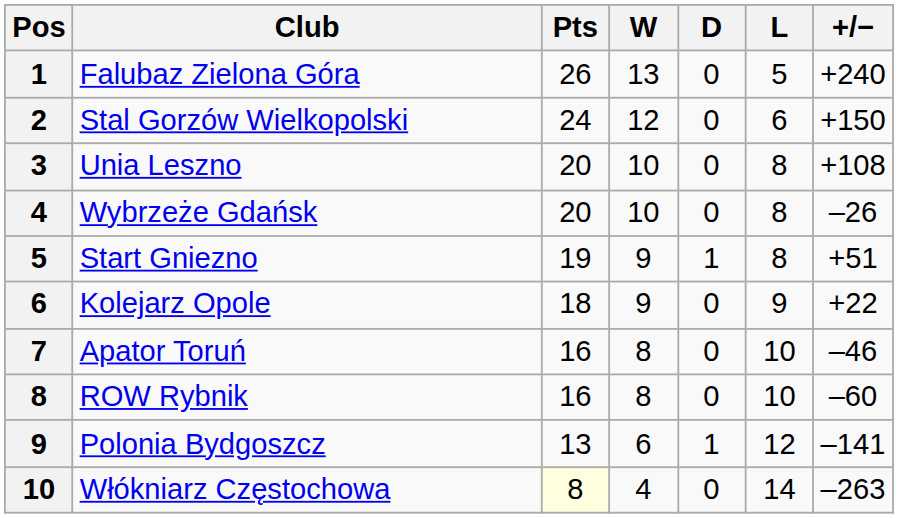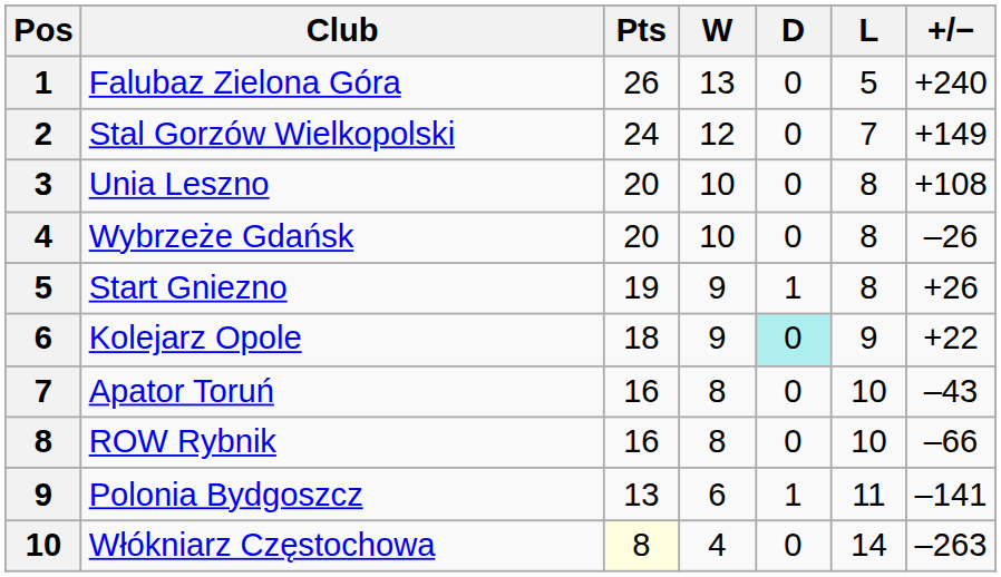 <table class="wikitable">
 <tr>
 <th width=30>Pos</th>
 <th width=250>Club</th>
 <th width=30>Pts</th>
 <th width=30>W</th>
 <th width=30>D</th>
 <th width=30>L</th>
 <th width=30>+/−</th>
 </tr>
 <tr align=center>
 <th>1</th>
 <td align=left><a href='#'>Falubaz Zielona Góra</a></td>
 <td>26</td>
 <td>13</td>
 <td>0</td>
 <td>5</td>
 <td>+240</td>
 </tr>
 <tr align=center>
 <th>2</th>
 <td align=left><a href='#'>Stal Gorzów Wielkopolski</a></td>
 <td>24</td>
 <td>12</td>
 <td>0</td>
-<td>6</td>
-<td>+150</td>
+<td>7</td>
+<td>+149</td>
 </tr>
 <tr align=center>
 <th>3</th>
 <td align=left><a href='#'>Unia Leszno</a></td>
 <td>20</td>
 <td>10</td>
 <td>0</td>
 <td>8</td>
 <td>+108</td>
 </tr>
 <tr align=center>
 <th>4</th>
 <td align=left><a href='#'>Wybrzeże Gdańsk</a></td>
 <td>20</td>
 <td>10</td>
 <td>0</td>
 <td>8</td>
 <td>–26</td>
 </tr>
 <tr align=center>
 <th>5</th>
 <td align=left><a href='#'>Start Gniezno</a></td>
 <td>19</td>
 <td>9</td>
 <td>1</td>
 <td>8</td>
-<td>+51</td>
+<td>+26</td>
 </tr>
 <tr align=center>
 <th>6</th>
 <td align=left><a href='#'>Kolejarz Opole</a></td>
 <td>18</td>
 <td>9</td>
-<td>0</td>
+<td style="background: paleturquoise;">0</td>
 <td>9</td>
 <td>+22</td>
 </tr>
 <tr align=center>
 <th>7</th>
 <td align=left><a href='#'>Apator Toruń</a></td>
 <td>16</td>
 <td>8</td>
 <td>0</td>
 <td>10</td>
-<td>–46</td>
+<td>–43</td>
 </tr>
 <tr align=center>
 <th>8</th>
 <td align=left><a href='#'>ROW Rybnik</a></td>
 <td>16</td>
 <td>8</td>
 <td>0</td>
 <td>10</td>
-<td>–60</td>
+<td>–66</td>
 </tr>
 <tr align=center>
 <th>9</th>
 <td align=left><a href='#'>Polonia Bydgoszcz</a></td>
 <td>13</td>
 <td>6</td>
 <td>1</td>
-<td>12</td>
+<td>11</td>
 <td>–141</td>
 </tr>
 <tr align=center>
 <th>10</th>
 <td align=left><a href='#'>Włókniarz Częstochowa</a></td>
 <td style="background: lightyellow;">8</td>
 <td>4</td>
 <td>0</td>
 <td>14</td>
 <td>–263</td>
 </tr>
 </table>
